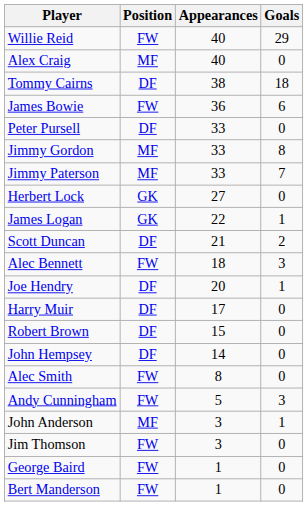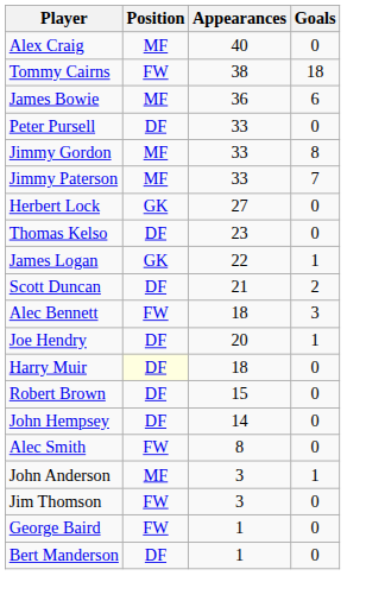 <table class="wikitable sortable" style="text-align: center;">
 <tr>
 <th>Player</th>
 <th>Position</th>
 <th>Appearances</th>
 <th>Goals</th>
-</tr>
-<tr>
-<td align="left"> <a href='#'>Willie Reid</a></td>
-<td><a href='#'>FW</a></td>
-<td>40</td>
-<td>29</td>
 </tr>
 <tr>
 <td align="left"> <a href='#'>Alex Craig</a></td>
 <td><a href='#'>MF</a></td>
 <td>40</td>
 <td>0</td>
 </tr>
 <tr>
 <td align="left"> <a href='#'>Tommy Cairns</a></td>
-<td><a href='#'>DF</a></td>
+<td><a href='#'>FW</a></td>
 <td>38</td>
 <td>18</td>
 </tr>
 <tr>
 <td align="left"> <a href='#'>James Bowie</a></td>
-<td><a href='#'>FW</a></td>
+<td><a href='#'>MF</a></td>
 <td>36</td>
 <td>6</td>
 </tr>
 <tr>
 <td align="left"> <a href='#'>Peter Pursell</a></td>
 <td><a href='#'>DF</a></td>
 <td>33</td>
 <td>0</td>
 </tr>
 <tr>
 <td align="left"> <a href='#'>Jimmy Gordon</a></td>
 <td><a href='#'>MF</a></td>
 <td>33</td>
 <td>8</td>
 </tr>
 <tr>
 <td align="left"> <a href='#'>Jimmy Paterson</a></td>
 <td><a href='#'>MF</a></td>
 <td>33</td>
 <td>7</td>
 </tr>
 <tr>
 <td align="left"> <a href='#'>Herbert Lock</a></td>
 <td><a href='#'>GK</a></td>
 <td>27</td>
 <td>0</td>
 </tr>
 <tr>
+<td align="left"> <a href='#'>Thomas Kelso</a></td>
+<td><a href='#'>DF</a></td>
+<td>23</td>
+<td>0</td>
+</tr>
+<tr>
 <td align="left"> <a href='#'>James Logan</a></td>
 <td><a href='#'>GK</a></td>
 <td>22</td>
 <td>1</td>
 </tr>
 <tr>
 <td align="left"> <a href='#'>Scott Duncan</a></td>
 <td><a href='#'>DF</a></td>
 <td>21</td>
 <td>2</td>
 </tr>
 <tr>
 <td align="left"> <a href='#'>Alec Bennett</a></td>
 <td><a href='#'>FW</a></td>
 <td>18</td>
 <td>3</td>
 </tr>
 <tr>
 <td align="left"> <a href='#'>Joe Hendry</a></td>
 <td><a href='#'>DF</a></td>
 <td>20</td>
 <td>1</td>
 </tr>
 <tr>
 <td align="left"> <a href='#'>Harry Muir</a></td>
-<td><a href='#'>DF</a></td>
-<td>17</td>
+<td style="background: lightyellow;"><a href='#'>DF</a></td>
+<td>18</td>
 <td>0</td>
 </tr>
 <tr>
 <td align="left"> <a href='#'>Robert Brown</a></td>
 <td><a href='#'>DF</a></td>
 <td>15</td>
 <td>0</td>
 </tr>
 <tr>
 <td align="left"> <a href='#'>John Hempsey</a></td>
 <td><a href='#'>DF</a></td>
 <td>14</td>
 <td>0</td>
 </tr>
 <tr>
 <td align="left"> <a href='#'>Alec Smith</a></td>
 <td><a href='#'>FW</a></td>
 <td>8</td>
 <td>0</td>
 </tr>
 <tr>
-<td align="left"> <a href='#'>Andy Cunningham</a></td>
-<td><a href='#'>FW</a></td>
-<td>5</td>
-<td>3</td>
-</tr>
-<tr>
 <td align="left"> John Anderson</td>
 <td><a href='#'>MF</a></td>
 <td>3</td>
 <td>1</td>
 </tr>
 <tr>
 <td align="left"> Jim Thomson</td>
 <td><a href='#'>FW</a></td>
 <td>3</td>
 <td>0</td>
 </tr>
 <tr>
 <td align="left"> <a href='#'>George Baird</a></td>
 <td><a href='#'>FW</a></td>
 <td>1</td>
 <td>0</td>
 </tr>
 <tr>
 <td align="left"> <a href='#'>Bert Manderson</a></td>
-<td><a href='#'>FW</a></td>
+<td><a href='#'>DF</a></td>
 <td>1</td>
 <td>0</td>
 </tr>
 </table>
